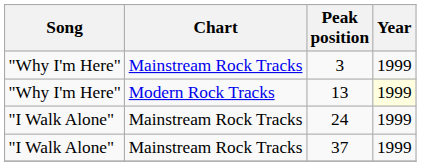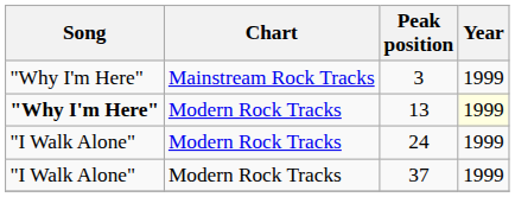 <table class="wikitable">
 <tr>
 <th align="left">Song</th>
 <th align="left">Chart</th>
 <th align="left">Peak<br>position</th>
 <th align="left">Year</th>
 </tr>
 <tr>
 <td align="left">"Why I'm Here"</td>
 <td align="left"><a href='#'>Mainstream Rock Tracks</a></td>
 <td align="center">3</td>
 <td align="center">1999</td>
 </tr>
 <tr>
-<td align="left">"Why I'm Here"</td>
+<td align="left"><strong>"Why I'm Here"</strong></td>
 <td align="left"><a href='#'>Modern Rock Tracks</a></td>
 <td align="center">13</td>
 <td align="center" style="background: lightyellow;">1999</td>
 </tr>
 <tr>
 <td align="left">"I Walk Alone"</td>
-<td align="left">Mainstream Rock Tracks</td>
+<td align="left"><a href='#'>Modern Rock Tracks</a></td>
 <td align="center">24</td>
 <td align="center">1999</td>
 </tr>
 <tr>
 <td align="left">"I Walk Alone"</td>
-<td align="left">Mainstream Rock Tracks</td>
+<td align="left">Modern Rock Tracks</td>
 <td align="center">37</td>
 <td align="center">1999</td>
 </tr>
 <tr>
 </tr>
 </table>
